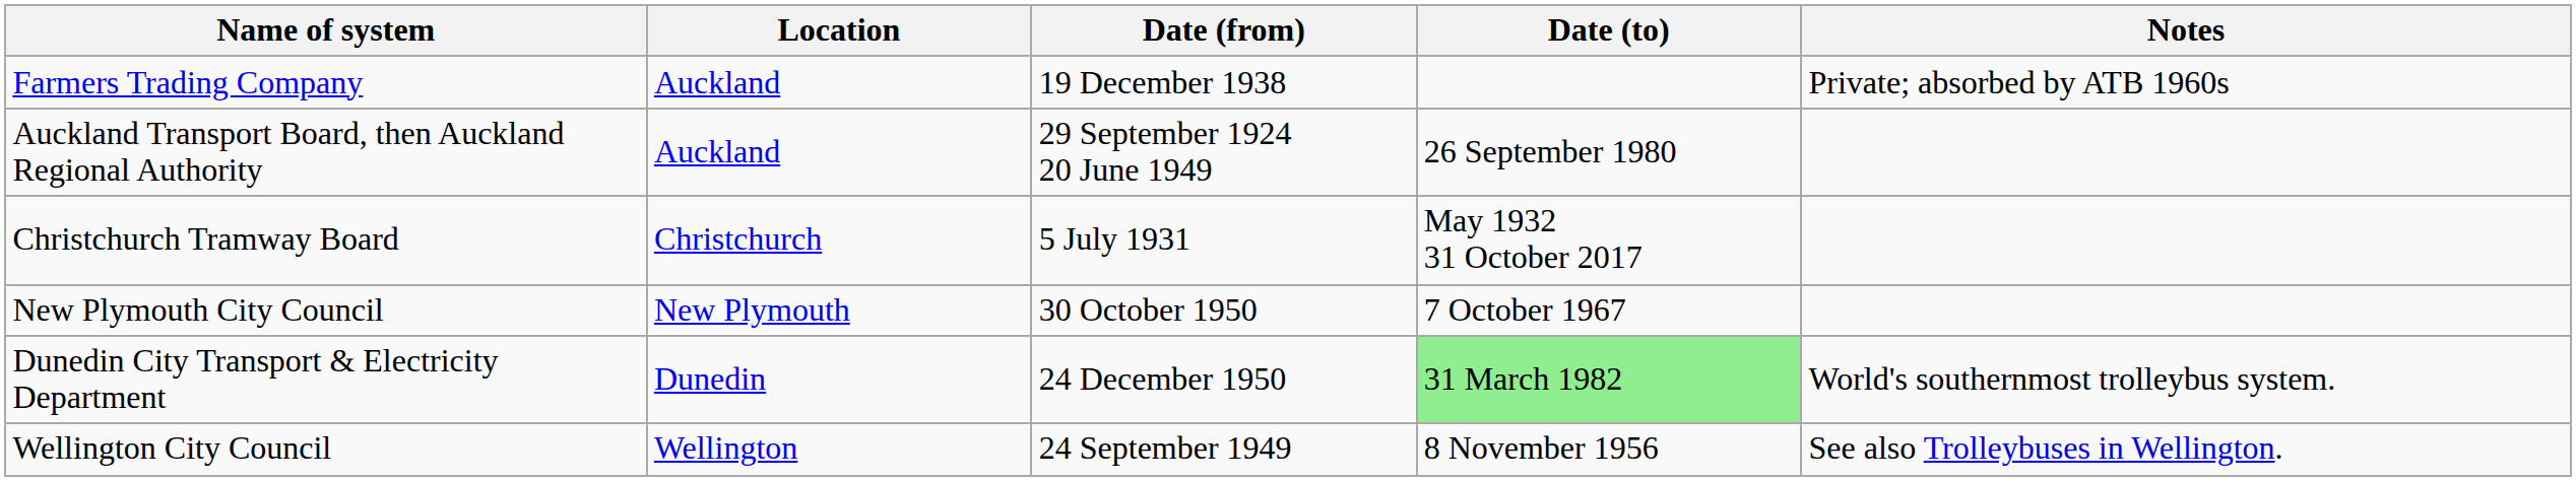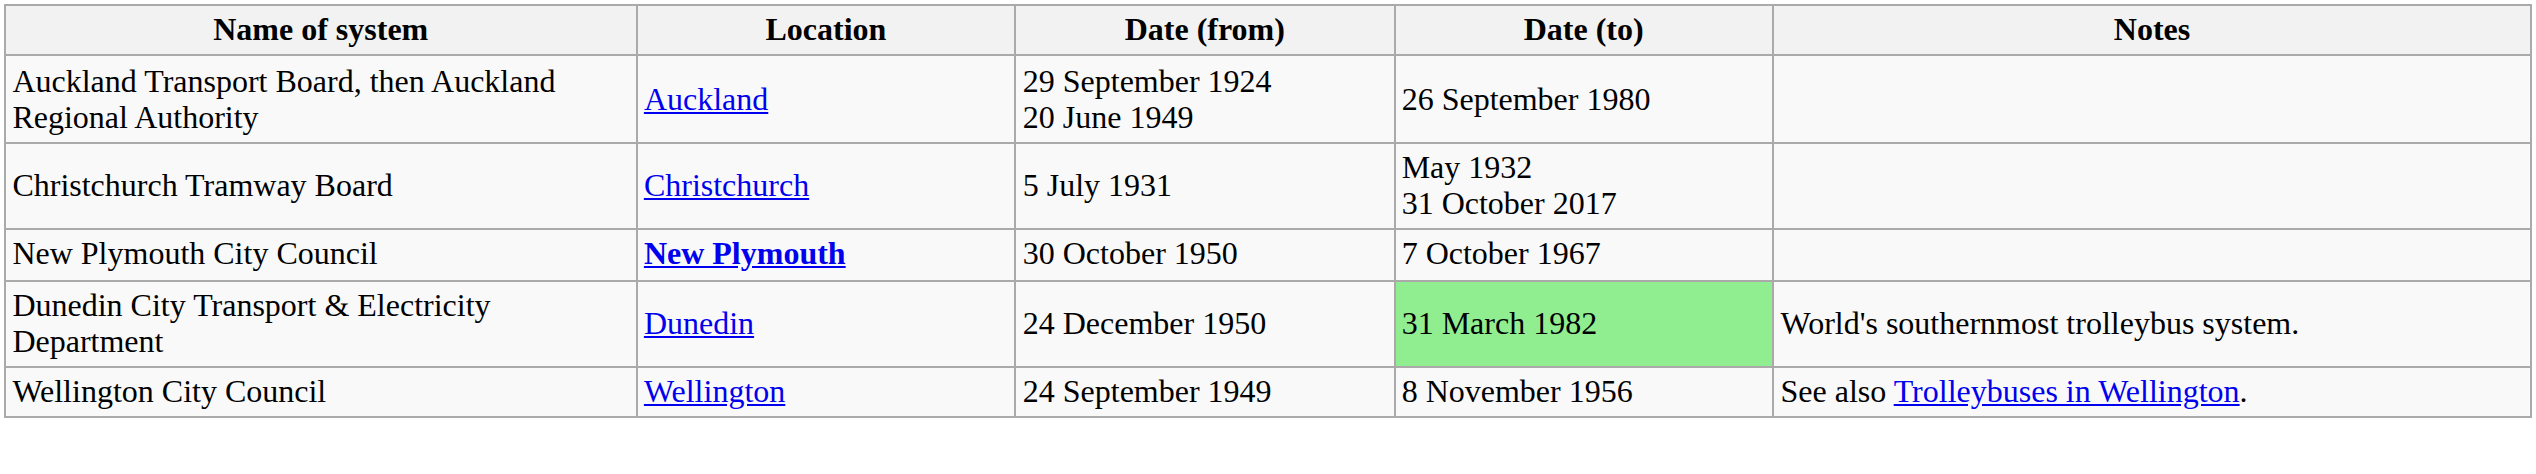 <table class="wikitable" width=100%>
 <tr>
 <th width=25%>Name of system</th>
 <th width=15%>Location</th>
 <th width=15%>Date (from)</th>
 <th width=15%>Date (to)</th>
 <th width=30%>Notes</th>
-</tr>
-<tr>
-<td><a href='#'>Farmers Trading Company</a></td>
-<td><a href='#'>Auckland</a></td>
-<td>19 December 1938</td>
-<td> </td>
-<td>Private; absorbed by ATB 1960s</td>
 </tr>
 <tr>
 <td>Auckland Transport Board, then Auckland Regional Authority</td>
 <td><a href='#'>Auckland</a></td>
 <td>29 September 1924<br>20 June 1949</td>
 <td>26 September 1980</td>
 <td> </td>
 </tr>
 <tr>
 <td>Christchurch Tramway Board</td>
 <td><a href='#'>Christchurch</a></td>
 <td>5 July 1931</td>
 <td>May 1932<br>31 October 2017</td>
 <td></td>
 </tr>
 <tr>
 <td>New Plymouth City Council</td>
-<td><a href='#'>New Plymouth</a></td>
+<td><strong><a href='#'>New Plymouth</a></strong></td>
 <td>30 October 1950</td>
 <td>7 October 1967</td>
 <td></td>
 </tr>
 <tr>
 <td>Dunedin City Transport & Electricity Department</td>
 <td><a href='#'>Dunedin</a></td>
 <td>24 December 1950</td>
 <td style="background: lightgreen;">31 March 1982</td>
 <td>World's southernmost trolleybus system.</td>
 </tr>
 <tr>
 <td>Wellington City Council</td>
 <td><a href='#'>Wellington</a></td>
 <td>24 September 1949</td>
 <td>8 November 1956</td>
 <td>See also <a href='#'>Trolleybuses in Wellington</a>.</td>
 </tr>
 <tr>
 </tr>
 </table>
